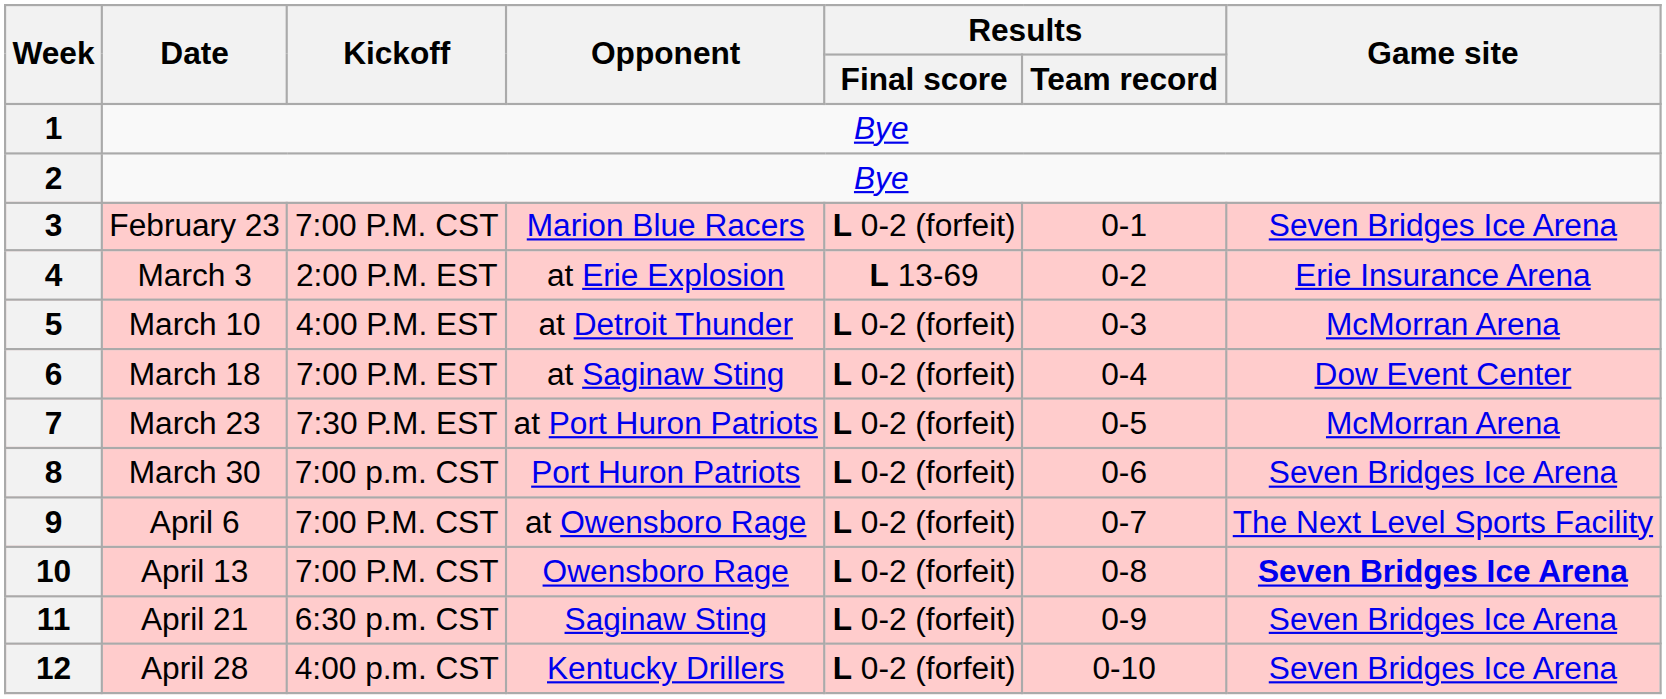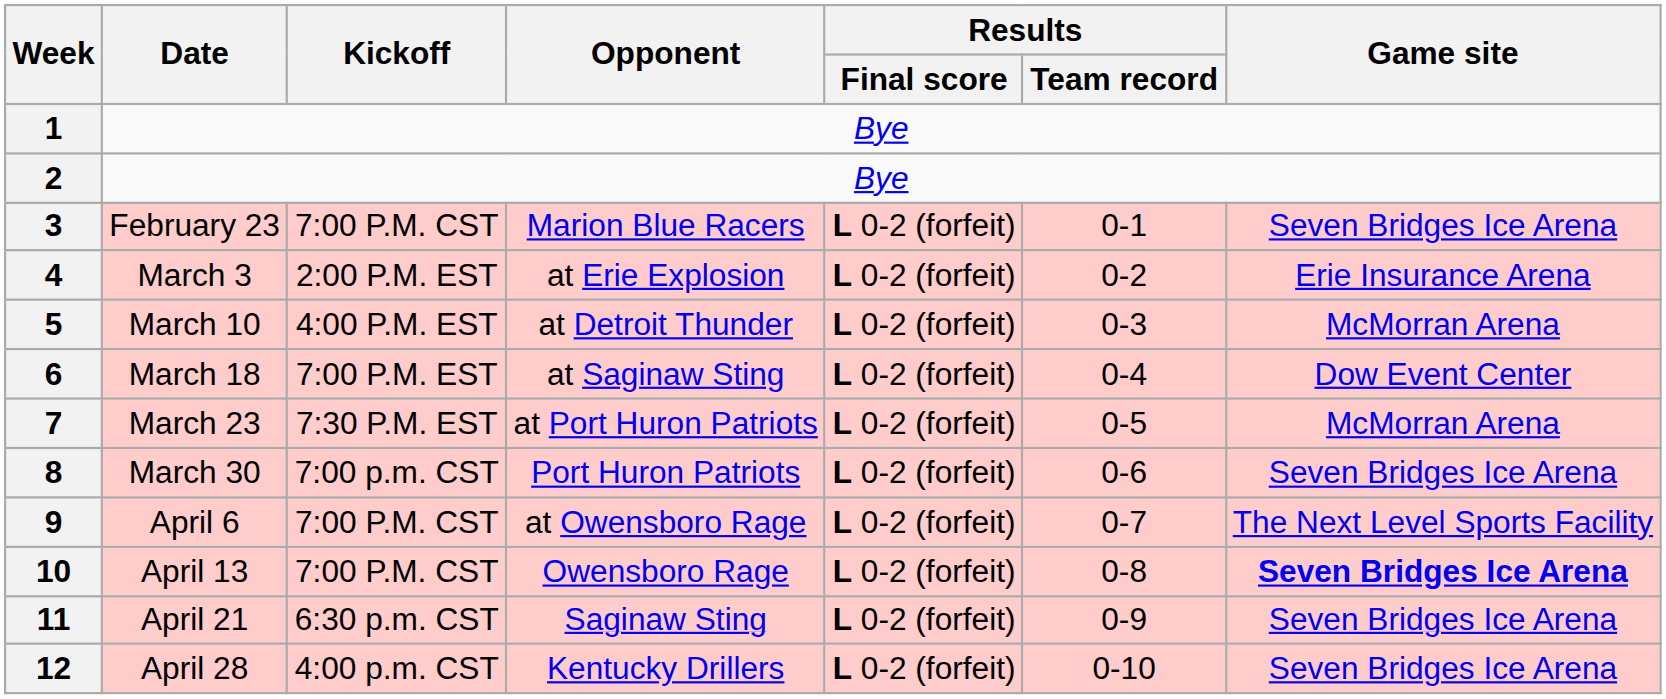 <table class="wikitable" align="center" style="font-size: 92%">
 <tr>
 <th rowspan="2">Week</th>
 <th rowspan="2">Date</th>
 <th rowspan="2">Kickoff</th>
 <th rowspan="2">Opponent</th>
 <th colspan="2">Results</th>
 <th rowspan="2">Game site</th>
 </tr>
 <tr>
 <th>Final score</th>
 <th>Team record</th>
 </tr>
 <tr style=>
 <th>1</th>
 <td colspan="8" style="text-align:center;"><em><a href='#'>Bye</a></em></td>
 </tr>
 <tr style=>
 <th>2</th>
 <td colspan="8" style="text-align:center;"><em><a href='#'>Bye</a></em></td>
 </tr>
 <tr style="background:#fcc">
 <th>3</th>
 <td style="text-align:center;">February 23</td>
 <td style="text-align:center;">7:00 P.M. CST</td>
 <td style="text-align:center;"><a href='#'>Marion Blue Racers</a></td>
 <td style="text-align:center;"><strong>L</strong> 0-2 (forfeit)</td>
 <td style="text-align:center;">0-1</td>
 <td style="text-align:center;"><a href='#'>Seven Bridges Ice Arena</a></td>
 </tr>
 <tr style="background:#fcc">
 <th>4</th>
 <td style="text-align:center;">March 3</td>
 <td style="text-align:center;">2:00 P.M. EST</td>
 <td style="text-align:center;">at <a href='#'>Erie Explosion</a></td>
-<td style="text-align:center;"><strong>L</strong> 13-69</td>
+<td style="text-align:center;"><strong>L</strong> 0-2 (forfeit)</td>
 <td style="text-align:center;">0-2</td>
 <td style="text-align:center;"><a href='#'>Erie Insurance Arena</a></td>
 </tr>
 <tr style="background:#fcc">
 <th>5</th>
 <td style="text-align:center;">March 10</td>
 <td style="text-align:center;">4:00 P.M. EST</td>
 <td style="text-align:center;">at <a href='#'>Detroit Thunder</a></td>
 <td style="text-align:center;"><strong>L</strong> 0-2 (forfeit)</td>
 <td style="text-align:center;">0-3</td>
 <td style="text-align:center;"><a href='#'>McMorran Arena</a></td>
 </tr>
 <tr style="background:#fcc">
 <th>6</th>
 <td style="text-align:center;">March 18</td>
 <td style="text-align:center;">7:00 P.M. EST</td>
 <td style="text-align:center;">at <a href='#'>Saginaw Sting</a></td>
 <td style="text-align:center;"><strong>L</strong> 0-2 (forfeit)</td>
 <td style="text-align:center;">0-4</td>
 <td style="text-align:center;"><a href='#'>Dow Event Center</a></td>
 </tr>
 <tr style="background:#fcc">
 <th>7</th>
 <td style="text-align:center;">March 23</td>
 <td style="text-align:center;">7:30 P.M. EST</td>
 <td style="text-align:center;">at <a href='#'>Port Huron Patriots</a></td>
 <td style="text-align:center;"><strong>L</strong> 0-2 (forfeit)</td>
 <td style="text-align:center;">0-5</td>
 <td style="text-align:center;"><a href='#'>McMorran Arena</a></td>
 </tr>
 <tr style="background:#fcc">
 <th>8</th>
 <td style="text-align:center;">March 30</td>
 <td style="text-align:center;">7:00 p.m. CST</td>
 <td style="text-align:center;"><a href='#'>Port Huron Patriots</a></td>
 <td style="text-align:center;"><strong>L</strong> 0-2 (forfeit)</td>
 <td style="text-align:center;">0-6</td>
 <td style="text-align:center;"><a href='#'>Seven Bridges Ice Arena</a></td>
 </tr>
 <tr style="background:#fcc">
 <th>9</th>
 <td style="text-align:center;">April 6</td>
 <td style="text-align:center;">7:00 P.M. CST</td>
 <td style="text-align:center;">at <a href='#'>Owensboro Rage</a></td>
 <td style="text-align:center;"><strong>L</strong> 0-2 (forfeit)</td>
 <td style="text-align:center;">0-7</td>
 <td style="text-align:center;"><a href='#'>The Next Level Sports Facility</a></td>
 </tr>
 <tr style="background:#fcc">
 <th>10</th>
 <td style="text-align:center;">April 13</td>
 <td style="text-align:center;">7:00 P.M. CST</td>
 <td style="text-align:center;"><a href='#'>Owensboro Rage</a></td>
 <td style="text-align:center;"><strong>L</strong> 0-2 (forfeit)</td>
 <td style="text-align:center;">0-8</td>
 <td style="text-align:center;"><strong><a href='#'>Seven Bridges Ice Arena</a></strong></td>
 </tr>
 <tr style="background:#fcc">
 <th>11</th>
 <td style="text-align:center;">April 21</td>
 <td style="text-align:center;">6:30 p.m. CST</td>
 <td style="text-align:center;"><a href='#'>Saginaw Sting</a></td>
 <td style="text-align:center;"><strong>L</strong> 0-2 (forfeit)</td>
 <td style="text-align:center;">0-9</td>
 <td style="text-align:center;"><a href='#'>Seven Bridges Ice Arena</a></td>
 </tr>
 <tr style="background:#fcc">
 <th>12</th>
 <td style="text-align:center;">April 28</td>
 <td style="text-align:center;">4:00 p.m. CST</td>
 <td style="text-align:center;"><a href='#'>Kentucky Drillers</a></td>
 <td style="text-align:center;"><strong>L</strong> 0-2 (forfeit)</td>
 <td style="text-align:center;">0-10</td>
 <td style="text-align:center;"><a href='#'>Seven Bridges Ice Arena</a></td>
 </tr>
 </table>
